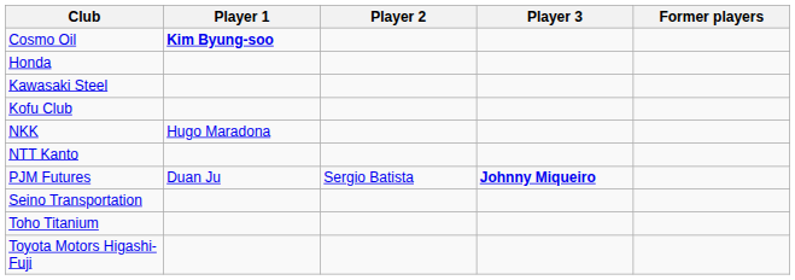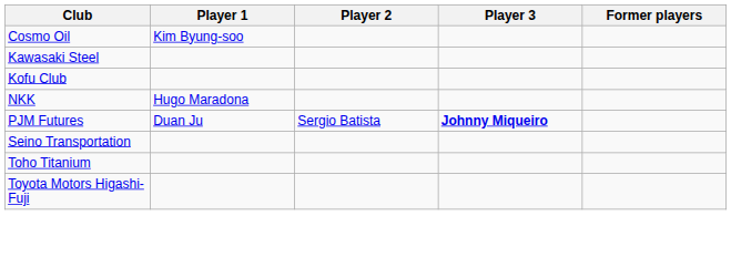 <table class="wikitable">
 <tr>
 <th width="170">Club</th>
 <th width="170">Player 1</th>
 <th width="170">Player 2</th>
 <th width="170">Player 3</th>
 <th width="170">Former players</th>
 </tr>
 <tr>
 <td><a href='#'>Cosmo Oil</a></td>
-<td><strong> <a href='#'>Kim Byung-soo</a></strong></td>
-<td></td>
-<td></td>
-<td></td>
-</tr>
-<tr>
-<td><a href='#'>Honda</a></td>
-<td></td>
+<td> <a href='#'>Kim Byung-soo</a></td>
 <td></td>
 <td></td>
 <td></td>
 </tr>
 <tr>
 <td><a href='#'>Kawasaki Steel</a></td>
 <td></td>
 <td></td>
 <td></td>
 <td></td>
 </tr>
 <tr>
 <td><a href='#'>Kofu Club</a></td>
 <td></td>
 <td></td>
 <td></td>
 <td></td>
 </tr>
 <tr>
 <td><a href='#'>NKK</a></td>
 <td> <a href='#'>Hugo Maradona</a></td>
-<td></td>
-<td></td>
-<td></td>
-</tr>
-<tr>
-<td><a href='#'>NTT Kanto</a></td>
-<td></td>
 <td></td>
 <td></td>
 <td></td>
 </tr>
 <tr>
 <td><a href='#'>PJM Futures</a></td>
 <td> <a href='#'>Duan Ju</a></td>
 <td> <a href='#'>Sergio Batista</a></td>
 <td><strong> <a href='#'>Johnny Miqueiro</a></strong></td>
 <td></td>
 </tr>
 <tr>
 <td><a href='#'>Seino Transportation</a></td>
 <td></td>
 <td></td>
 <td></td>
 <td></td>
 </tr>
 <tr>
 <td><a href='#'>Toho Titanium</a></td>
 <td></td>
 <td></td>
 <td></td>
 <td></td>
 </tr>
 <tr>
 <td><a href='#'>Toyota Motors Higashi-Fuji</a></td>
 <td></td>
 <td></td>
 <td></td>
 <td></td>
 </tr>
 </table>
